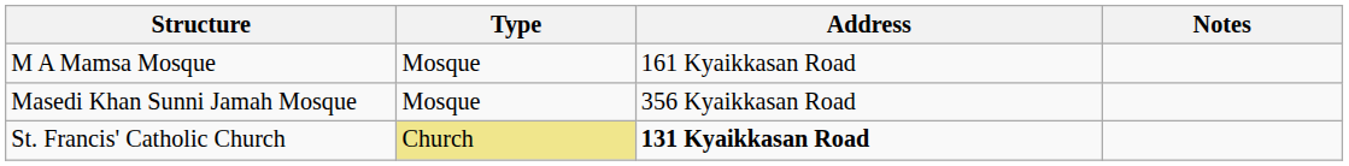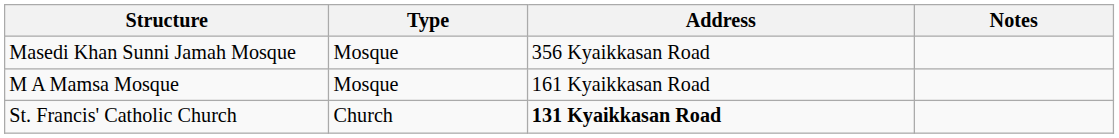 <table class="wikitable" border="1">
 <tr>
 <th width="250">Structure</th>
 <th width="150">Type</th>
 <th width="300">Address</th>
 <th width="150">Notes</th>
 </tr>
 <tr>
+<td>Masedi Khan Sunni Jamah Mosque</td>
+<td>Mosque</td>
+<td>356 Kyaikkasan Road</td>
+<td></td>
+</tr>
+<tr>
 <td>M A Mamsa Mosque</td>
 <td>Mosque</td>
 <td>161 Kyaikkasan Road</td>
 <td></td>
 </tr>
 <tr>
-<td>Masedi Khan Sunni Jamah Mosque</td>
-<td>Mosque</td>
-<td>356 Kyaikkasan Road</td>
-<td></td>
-</tr>
-<tr>
 <td>St. Francis' Catholic Church</td>
-<td style="background: khaki;">Church</td>
+<td>Church</td>
 <td><strong>131 Kyaikkasan Road</strong></td>
 <td></td>
 </tr>
 </table>
